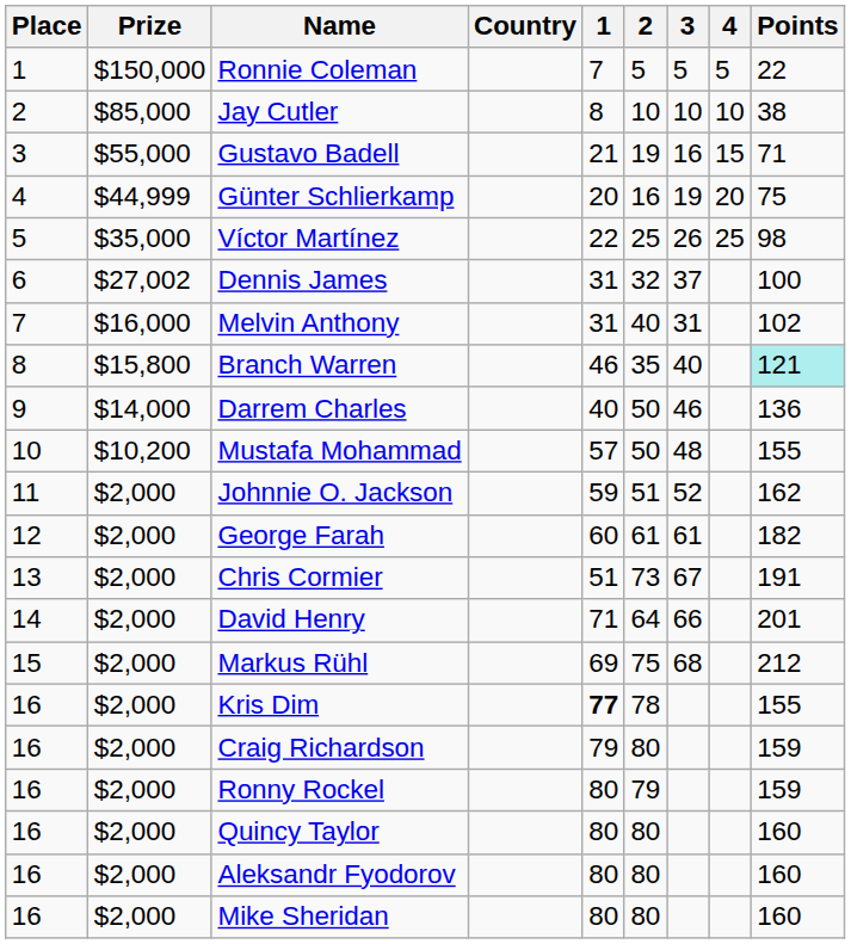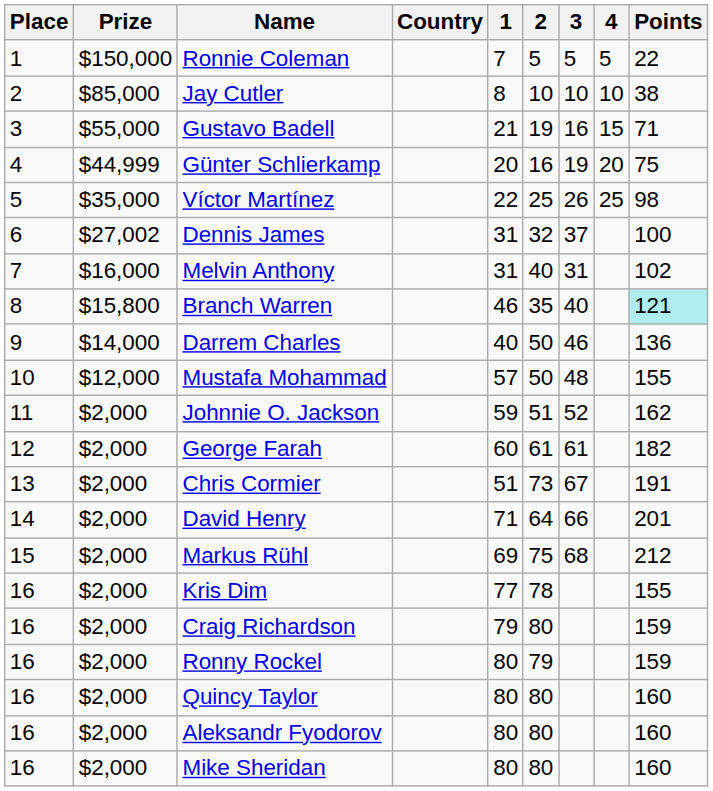 <table class="wikitable">
 <tr>
 <th>Place</th>
 <th>Prize</th>
 <th>Name</th>
 <th>Country</th>
 <th>1</th>
 <th>2</th>
 <th>3</th>
 <th>4</th>
 <th>Points</th>
 </tr>
 <tr>
 <td>1</td>
 <td>$150,000</td>
 <td><a href='#'>Ronnie Coleman</a></td>
 <td></td>
 <td>7</td>
 <td>5</td>
 <td>5</td>
 <td>5</td>
 <td>22</td>
 </tr>
 <tr>
 <td>2</td>
 <td>$85,000</td>
 <td><a href='#'>Jay Cutler</a></td>
 <td></td>
 <td>8</td>
 <td>10</td>
 <td>10</td>
 <td>10</td>
 <td>38</td>
 </tr>
 <tr>
 <td>3</td>
 <td>$55,000</td>
 <td><a href='#'>Gustavo Badell</a></td>
 <td></td>
 <td>21</td>
 <td>19</td>
 <td>16</td>
 <td>15</td>
 <td>71</td>
 </tr>
 <tr>
 <td>4</td>
 <td>$44,999</td>
 <td><a href='#'>Günter Schlierkamp</a></td>
 <td></td>
 <td>20</td>
 <td>16</td>
 <td>19</td>
 <td>20</td>
 <td>75</td>
 </tr>
 <tr>
 <td>5</td>
 <td>$35,000</td>
 <td><a href='#'>Víctor Martínez</a></td>
 <td></td>
 <td>22</td>
 <td>25</td>
 <td>26</td>
 <td>25</td>
 <td>98</td>
 </tr>
 <tr>
 <td>6</td>
 <td>$27,002</td>
 <td><a href='#'>Dennis James</a></td>
 <td></td>
 <td>31</td>
 <td>32</td>
 <td>37</td>
 <td></td>
 <td>100</td>
 </tr>
 <tr>
 <td>7</td>
 <td>$16,000</td>
 <td><a href='#'>Melvin Anthony</a></td>
 <td></td>
 <td>31</td>
 <td>40</td>
 <td>31</td>
 <td></td>
 <td>102</td>
 </tr>
 <tr>
 <td>8</td>
 <td>$15,800</td>
 <td><a href='#'>Branch Warren</a></td>
 <td></td>
 <td>46</td>
 <td>35</td>
 <td>40</td>
 <td></td>
 <td style="background: paleturquoise;">121</td>
 </tr>
 <tr>
 <td>9</td>
 <td>$14,000</td>
 <td><a href='#'>Darrem Charles</a></td>
 <td></td>
 <td>40</td>
 <td>50</td>
 <td>46</td>
 <td></td>
 <td>136</td>
 </tr>
 <tr>
 <td>10</td>
-<td>$10,200</td>
+<td>$12,000</td>
 <td><a href='#'>Mustafa Mohammad</a></td>
 <td></td>
 <td>57</td>
 <td>50</td>
 <td>48</td>
 <td></td>
 <td>155</td>
 </tr>
 <tr>
 <td>11</td>
 <td>$2,000</td>
 <td><a href='#'>Johnnie O. Jackson</a></td>
 <td></td>
 <td>59</td>
 <td>51</td>
 <td>52</td>
 <td></td>
 <td>162</td>
 </tr>
 <tr>
 <td>12</td>
 <td>$2,000</td>
 <td><a href='#'>George Farah</a></td>
 <td></td>
 <td>60</td>
 <td>61</td>
 <td>61</td>
 <td></td>
 <td>182</td>
 </tr>
 <tr>
 <td>13</td>
 <td>$2,000</td>
 <td><a href='#'>Chris Cormier</a></td>
 <td></td>
 <td>51</td>
 <td>73</td>
 <td>67</td>
 <td></td>
 <td>191</td>
 </tr>
 <tr>
 <td>14</td>
 <td>$2,000</td>
 <td><a href='#'>David Henry</a></td>
 <td></td>
 <td>71</td>
 <td>64</td>
 <td>66</td>
 <td></td>
 <td>201</td>
 </tr>
 <tr>
 <td>15</td>
 <td>$2,000</td>
 <td><a href='#'>Markus Rühl</a></td>
 <td></td>
 <td>69</td>
 <td>75</td>
 <td>68</td>
 <td></td>
 <td>212</td>
 </tr>
 <tr>
 <td>16</td>
 <td>$2,000</td>
 <td><a href='#'>Kris Dim</a></td>
 <td></td>
-<td><strong>77</strong></td>
+<td>77</td>
 <td>78</td>
 <td></td>
 <td></td>
 <td>155</td>
 </tr>
 <tr>
 <td>16</td>
 <td>$2,000</td>
 <td><a href='#'>Craig Richardson</a></td>
 <td></td>
 <td>79</td>
 <td>80</td>
 <td></td>
 <td></td>
 <td>159</td>
 </tr>
 <tr>
 <td>16</td>
 <td>$2,000</td>
 <td><a href='#'>Ronny Rockel</a></td>
 <td></td>
 <td>80</td>
 <td>79</td>
 <td></td>
 <td></td>
 <td>159</td>
 </tr>
 <tr>
 <td>16</td>
 <td>$2,000</td>
 <td><a href='#'>Quincy Taylor</a></td>
 <td></td>
 <td>80</td>
 <td>80</td>
 <td></td>
 <td></td>
 <td>160</td>
 </tr>
 <tr>
 <td>16</td>
 <td>$2,000</td>
 <td><a href='#'>Aleksandr Fyodorov</a></td>
 <td></td>
 <td>80</td>
 <td>80</td>
 <td></td>
 <td></td>
 <td>160</td>
 </tr>
 <tr>
 <td>16</td>
 <td>$2,000</td>
 <td><a href='#'>Mike Sheridan</a></td>
 <td></td>
 <td>80</td>
 <td>80</td>
 <td></td>
 <td></td>
 <td>160</td>
 </tr>
 </table>
